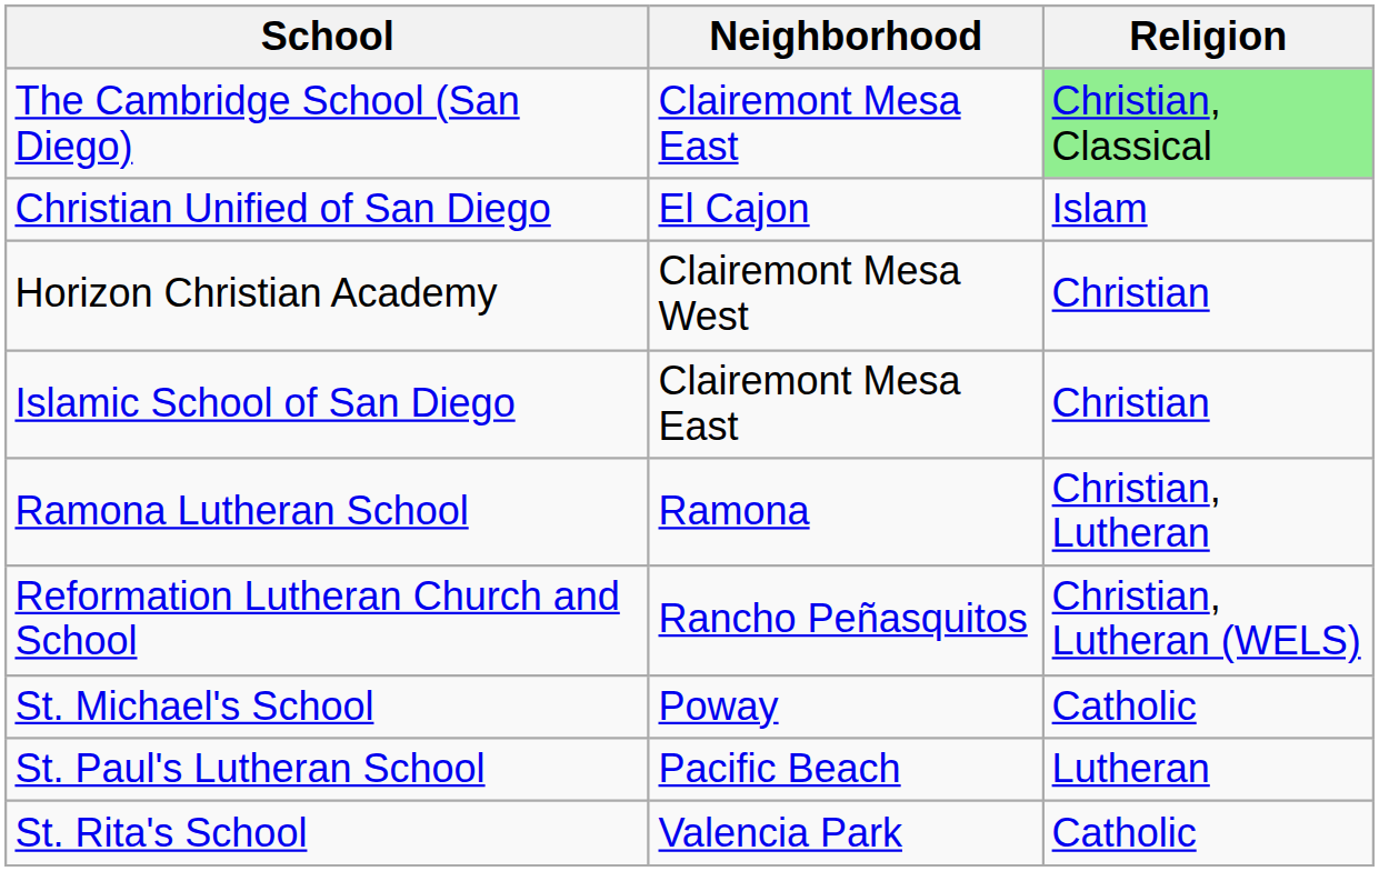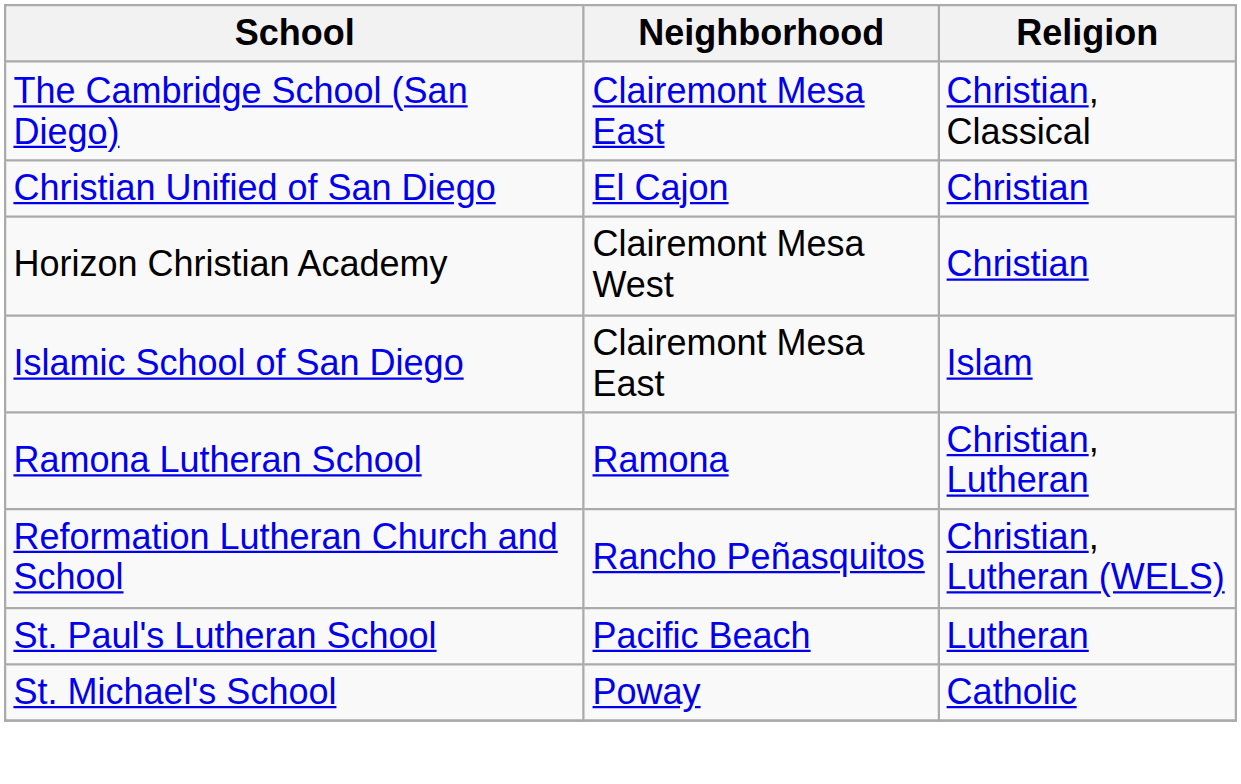 <table class="wikitable">
 <tr>
 <th width="250">School</th>
 <th width="150">Neighborhood</th>
 <th width="125">Religion</th>
 </tr>
 <tr>
 <td><a href='#'>The Cambridge School (San Diego)</a></td>
 <td><a href='#'>Clairemont Mesa East</a></td>
-<td style="background: lightgreen;"><a href='#'>Christian</a>, Classical</td>
+<td><a href='#'>Christian</a>, Classical</td>
 </tr>
 <tr>
 <td><a href='#'>Christian Unified of San Diego</a></td>
 <td><a href='#'>El Cajon</a></td>
-<td><a href='#'>Islam</a></td>
+<td><a href='#'>Christian</a></td>
 </tr>
 <tr>
 <td>Horizon Christian Academy</td>
 <td>Clairemont Mesa West</td>
 <td><a href='#'>Christian</a></td>
 </tr>
 <tr>
 <td><a href='#'>Islamic School of San Diego</a></td>
 <td>Clairemont Mesa East</td>
-<td><a href='#'>Christian</a></td>
+<td><a href='#'>Islam</a></td>
 </tr>
 <tr>
 <td><a href='#'>Ramona Lutheran School</a></td>
 <td><a href='#'>Ramona</a></td>
 <td><a href='#'>Christian</a>, <a href='#'>Lutheran</a></td>
 </tr>
 <tr>
 <td><a href='#'>Reformation Lutheran Church and School</a></td>
 <td><a href='#'>Rancho Peñasquitos</a></td>
 <td><a href='#'>Christian</a>, <a href='#'>Lutheran (WELS)</a></td>
 </tr>
 <tr>
+<td><a href='#'>St. Paul's Lutheran School</a></td>
+<td><a href='#'>Pacific Beach</a></td>
+<td><a href='#'>Lutheran</a></td>
+</tr>
+<tr>
 <td><a href='#'>St. Michael's School</a></td>
 <td><a href='#'>Poway</a></td>
 <td><a href='#'>Catholic</a></td>
 </tr>
 <tr>
-<td><a href='#'>St. Paul's Lutheran School</a></td>
-<td><a href='#'>Pacific Beach</a></td>
-<td><a href='#'>Lutheran</a></td>
-</tr>
-<tr>
-<td><a href='#'>St. Rita's School</a></td>
-<td><a href='#'>Valencia Park</a></td>
-<td><a href='#'>Catholic</a></td>
-</tr>
-<tr>
 </tr>
 </table>
